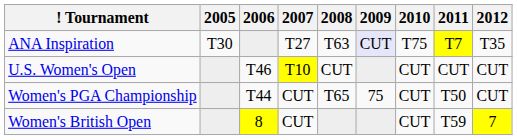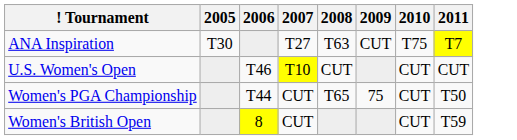 <table class="wikitable" style="font-size:95%;text-align:center;">
 <tr>
 <th>! Tournament</th>
 <th>2005</th>
 <th>2006</th>
 <th>2007</th>
 <th>2008</th>
 <th>2009</th>
 <th>2010</th>
 <th>2011</th>
-<th>2012</th>
 </tr>
 <tr>
 <td align=left><a href='#'>ANA Inspiration</a></td>
 <td>T30</td>
 <td style="background:#eeeeee;"></td>
 <td>T27</td>
 <td>T63</td>
-<td style="background: lavender;">CUT</td>
+<td>CUT</td>
 <td>T75</td>
 <td style="background:yellow;">T7</td>
-<td>T35</td>
 </tr>
 <tr>
 <td align=left><a href='#'>U.S. Women's Open</a></td>
 <td style="background:#eeeeee;"></td>
 <td>T46</td>
 <td style="background:yellow;">T10</td>
 <td>CUT</td>
 <td style="background:#eeeeee;"></td>
-<td>CUT</td>
 <td>CUT</td>
 <td>CUT</td>
 </tr>
 <tr>
 <td align=left><a href='#'>Women's PGA Championship</a></td>
 <td style="background:#eeeeee;"></td>
 <td>T44</td>
 <td>CUT</td>
 <td>T65</td>
 <td>75</td>
 <td>CUT</td>
 <td>T50</td>
-<td>CUT</td>
 </tr>
 <tr>
 <td align=left><a href='#'>Women's British Open</a></td>
 <td style="background:#eeeeee;"></td>
 <td style="background:yellow;">8</td>
 <td>CUT</td>
 <td style="background:#eeeeee;"></td>
 <td style="background:#eeeeee;"></td>
 <td>CUT</td>
 <td>T59</td>
-<td style="background:yellow;">7</td>
 </tr>
 </table>
